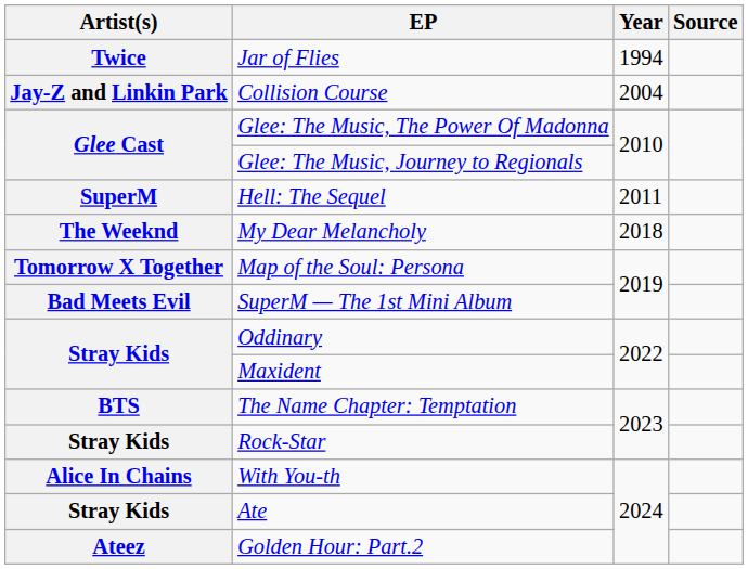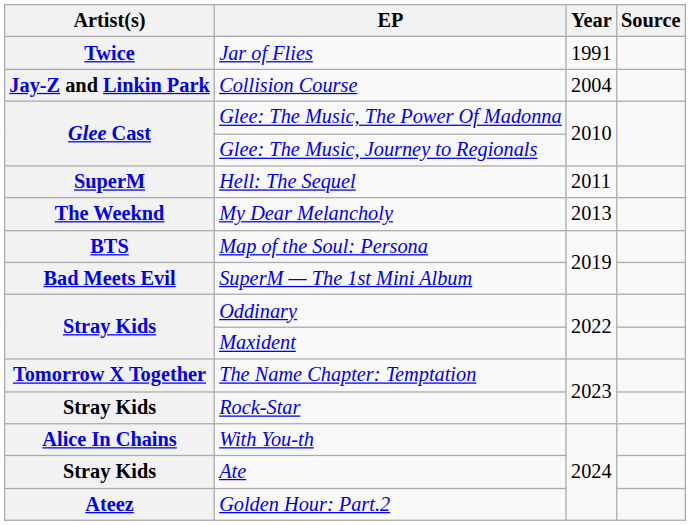 <table class="wikitable">
 <tr>
 <th>Artist(s)</th>
 <th>EP</th>
 <th>Year</th>
 <th>Source</th>
 </tr>
 <tr>
 <th><a href='#'>Twice</a></th>
 <td><em><a href='#'>Jar of Flies</a></em></td>
-<td>1994</td>
+<td>1991</td>
 <td></td>
 </tr>
 <tr>
 <th scope="row"><a href='#'>Jay-Z</a> and <a href='#'>Linkin Park</a></th>
 <td><a href='#'><em>Collision Course</em></a></td>
 <td>2004</td>
 <td></td>
 </tr>
 <tr>
 <th rowspan="2" scope="row"><a href='#'><em>Glee</em> Cast</a></th>
 <td><em><a href='#'>Glee: The Music, The Power Of Madonna</a></em></td>
 <td rowspan="2">2010</td>
 <td rowspan="2"></td>
 </tr>
 <tr>
 <td><em><a href='#'>Glee: The Music, Journey to Regionals</a></em></td>
 </tr>
 <tr>
 <th><a href='#'>SuperM</a></th>
 <td><em><a href='#'>Hell: The Sequel</a></em></td>
 <td>2011</td>
 <td></td>
 </tr>
 <tr>
 <th><a href='#'>The Weeknd</a></th>
 <td><em><a href='#'>My Dear Melancholy</a></em></td>
-<td>2018</td>
+<td>2013</td>
 <td></td>
 </tr>
 <tr>
-<th><a href='#'>Tomorrow X Together</a></th>
+<th><a href='#'>BTS</a></th>
 <td><em><a href='#'>Map of the Soul: Persona</a></em></td>
 <td rowspan="2">2019</td>
 <td></td>
 </tr>
 <tr>
 <th><a href='#'>Bad Meets Evil</a></th>
 <td><em><a href='#'>SuperM — The 1st Mini Album</a></em></td>
 <td></td>
 </tr>
 <tr>
 <th rowspan="2"><a href='#'>Stray Kids</a></th>
 <td><em><a href='#'>Oddinary</a></em></td>
 <td rowspan="2">2022</td>
 <td></td>
 </tr>
 <tr>
 <td><em><a href='#'>Maxident</a></em></td>
 <td></td>
 </tr>
 <tr>
-<th><a href='#'>BTS</a></th>
+<th><a href='#'>Tomorrow X Together</a></th>
 <td><em><a href='#'>The Name Chapter: Temptation</a></em></td>
 <td rowspan="2">2023</td>
 <td></td>
 </tr>
 <tr>
 <th>Stray Kids</th>
 <td><em><a href='#'>Rock-Star</a></em></td>
 <td></td>
 </tr>
 <tr>
 <th scope="row"><a href='#'>Alice In Chains</a></th>
 <td><em><a href='#'>With You-th</a></em></td>
 <td rowspan="3">2024</td>
 <td></td>
 </tr>
 <tr>
 <th>Stray Kids</th>
 <td><em><a href='#'>Ate</a></em></td>
 <td></td>
 </tr>
 <tr>
 <th><a href='#'>Ateez</a></th>
 <td><em><a href='#'>Golden Hour: Part.2</a></em></td>
 <td></td>
 </tr>
 </table>
